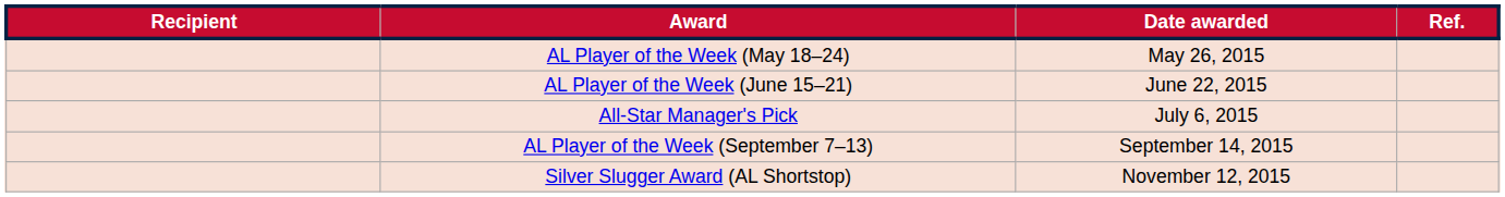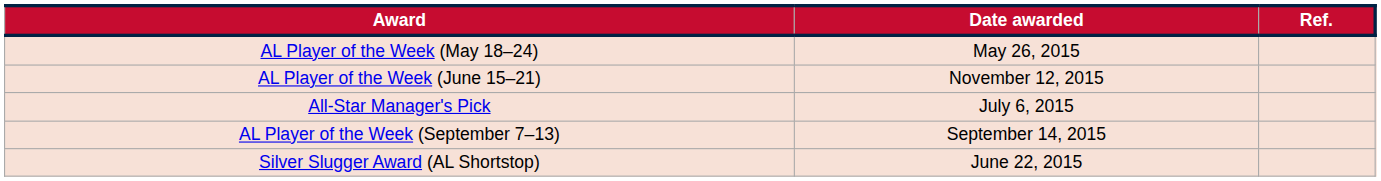 <table class="wikitable" style="text-align:center; background:#f7e1d7;">
 <tr>
-<th style="background:#c60c30; color:#FFF; border-top: 3px solid #024; border-bottom: 3px solid #024; border-left: 3px solid #024;" width="5%">Recipient</th>
 <th style="background:#c60c30; color:#FFF; border-top: 3px solid #024; border-bottom: 3px solid #024;" width="9%">Award</th>
 <th style="background:#c60c30; color:#FFF; border-top: 3px solid #024; border-bottom: 3px solid #024;" width="5%">Date awarded</th>
 <th style="background:#c60c30; color:#FFF; border-top: 3px solid #024; border-bottom: 3px solid #024; border-right: 3px solid #024;" width="1%" class="unsortable">Ref.</th>
 </tr>
 <tr>
-<td></td>
 <td><a href='#'>AL Player of the Week</a> (May 18–24)</td>
 <td>May 26, 2015</td>
 <td></td>
 </tr>
 <tr>
-<td></td>
 <td><a href='#'>AL Player of the Week</a> (June 15–21)</td>
-<td>June 22, 2015</td>
+<td>November 12, 2015</td>
 <td></td>
 </tr>
 <tr>
-<td></td>
 <td><a href='#'>All-Star Manager's Pick</a></td>
 <td>July 6, 2015</td>
 <td></td>
 </tr>
 <tr>
-<td></td>
 <td><a href='#'>AL Player of the Week</a> (September 7–13)</td>
 <td>September 14, 2015</td>
 <td></td>
 </tr>
 <tr>
-<td></td>
 <td><a href='#'>Silver Slugger Award</a> (AL Shortstop)</td>
-<td>November 12, 2015</td>
+<td>June 22, 2015</td>
 <td></td>
 </tr>
 </table>
